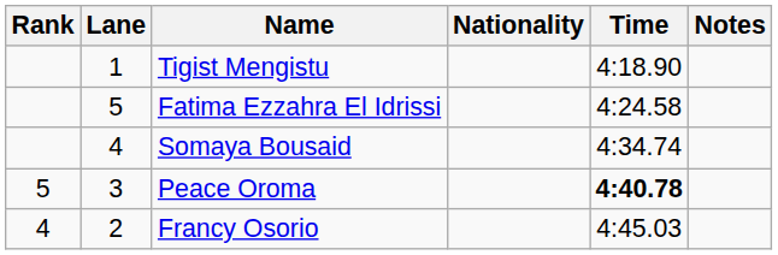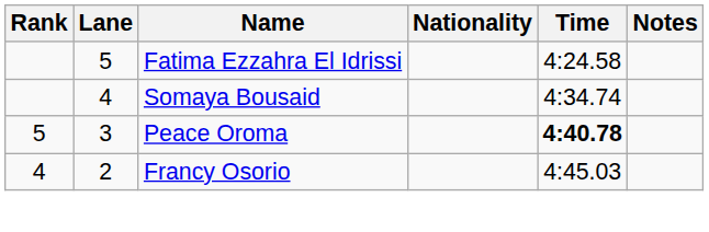 <table class="wikitable sortable" style="text-align:center">
 <tr>
 <th>Rank</th>
 <th>Lane</th>
 <th>Name</th>
 <th>Nationality</th>
 <th>Time</th>
 <th>Notes</th>
-</tr>
-<tr>
-<td></td>
-<td>1</td>
-<td align=left><a href='#'>Tigist Mengistu</a></td>
-<td align=left></td>
-<td>4:18.90</td>
-<td></td>
 </tr>
 <tr>
 <td></td>
 <td>5</td>
 <td align=left><a href='#'>Fatima Ezzahra El Idrissi</a></td>
 <td align=left></td>
 <td>4:24.58</td>
 <td></td>
 </tr>
 <tr>
 <td></td>
 <td>4</td>
 <td align=left><a href='#'>Somaya Bousaid</a></td>
 <td align=left></td>
 <td>4:34.74</td>
 <td></td>
 </tr>
 <tr>
 <td>5</td>
 <td>3</td>
 <td align=left><a href='#'>Peace Oroma</a></td>
 <td align=left></td>
 <td><strong>4:40.78</strong></td>
 <td></td>
 </tr>
 <tr>
 <td>4</td>
 <td>2</td>
 <td align=left><a href='#'>Francy Osorio</a></td>
 <td align=left></td>
 <td>4:45.03</td>
 <td></td>
 </tr>
 </table>
